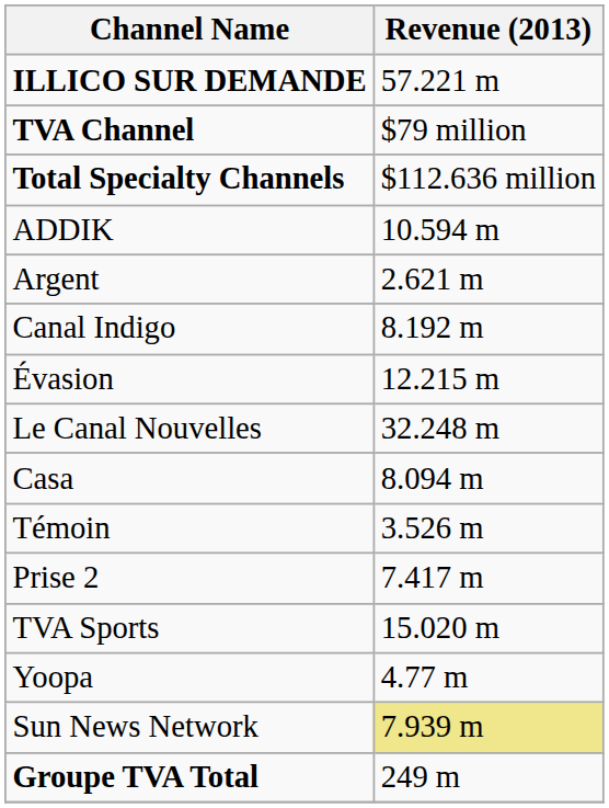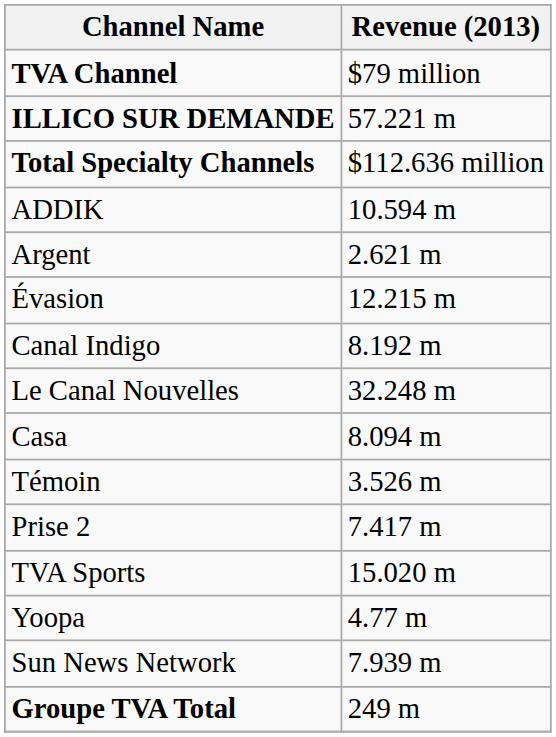 <table class="wikitable sortable">
 <tr>
 <th>Channel Name</th>
 <th>Revenue (2013)</th>
 </tr>
 <tr>
+<td><strong>TVA Channel</strong></td>
+<td>$79 million</td>
+</tr>
+<tr>
 <td><strong>ILLICO SUR DEMANDE</strong></td>
 <td>57.221 m</td>
-</tr>
-<tr>
-<td><strong>TVA Channel</strong></td>
-<td>$79 million</td>
 </tr>
 <tr>
 <td><strong>Total Specialty Channels</strong></td>
 <td>$112.636  million</td>
 </tr>
 <tr>
 <td>ADDIK</td>
 <td>10.594 m</td>
 </tr>
 <tr>
 <td>Argent</td>
 <td>2.621 m</td>
 </tr>
 <tr>
+<td>Évasion</td>
+<td>12.215 m</td>
+</tr>
+<tr>
 <td>Canal Indigo</td>
 <td>8.192 m</td>
-</tr>
-<tr>
-<td>Évasion</td>
-<td>12.215 m</td>
 </tr>
 <tr>
 <td>Le Canal Nouvelles</td>
 <td>32.248 m</td>
 </tr>
 <tr>
 <td>Casa</td>
 <td>8.094 m</td>
 </tr>
 <tr>
 <td>Témoin</td>
 <td>3.526 m</td>
 </tr>
 <tr>
 <td>Prise 2</td>
 <td>7.417 m</td>
 </tr>
 <tr>
 <td>TVA Sports</td>
 <td>15.020 m</td>
 </tr>
 <tr>
 <td>Yoopa</td>
 <td>4.77 m</td>
 </tr>
 <tr>
 <td>Sun News Network</td>
-<td style="background: khaki;">7.939 m</td>
+<td>7.939 m</td>
 </tr>
 <tr>
 <td><strong>Groupe TVA Total</strong></td>
 <td>249 m</td>
 </tr>
 <tr>
 </tr>
 </table>
